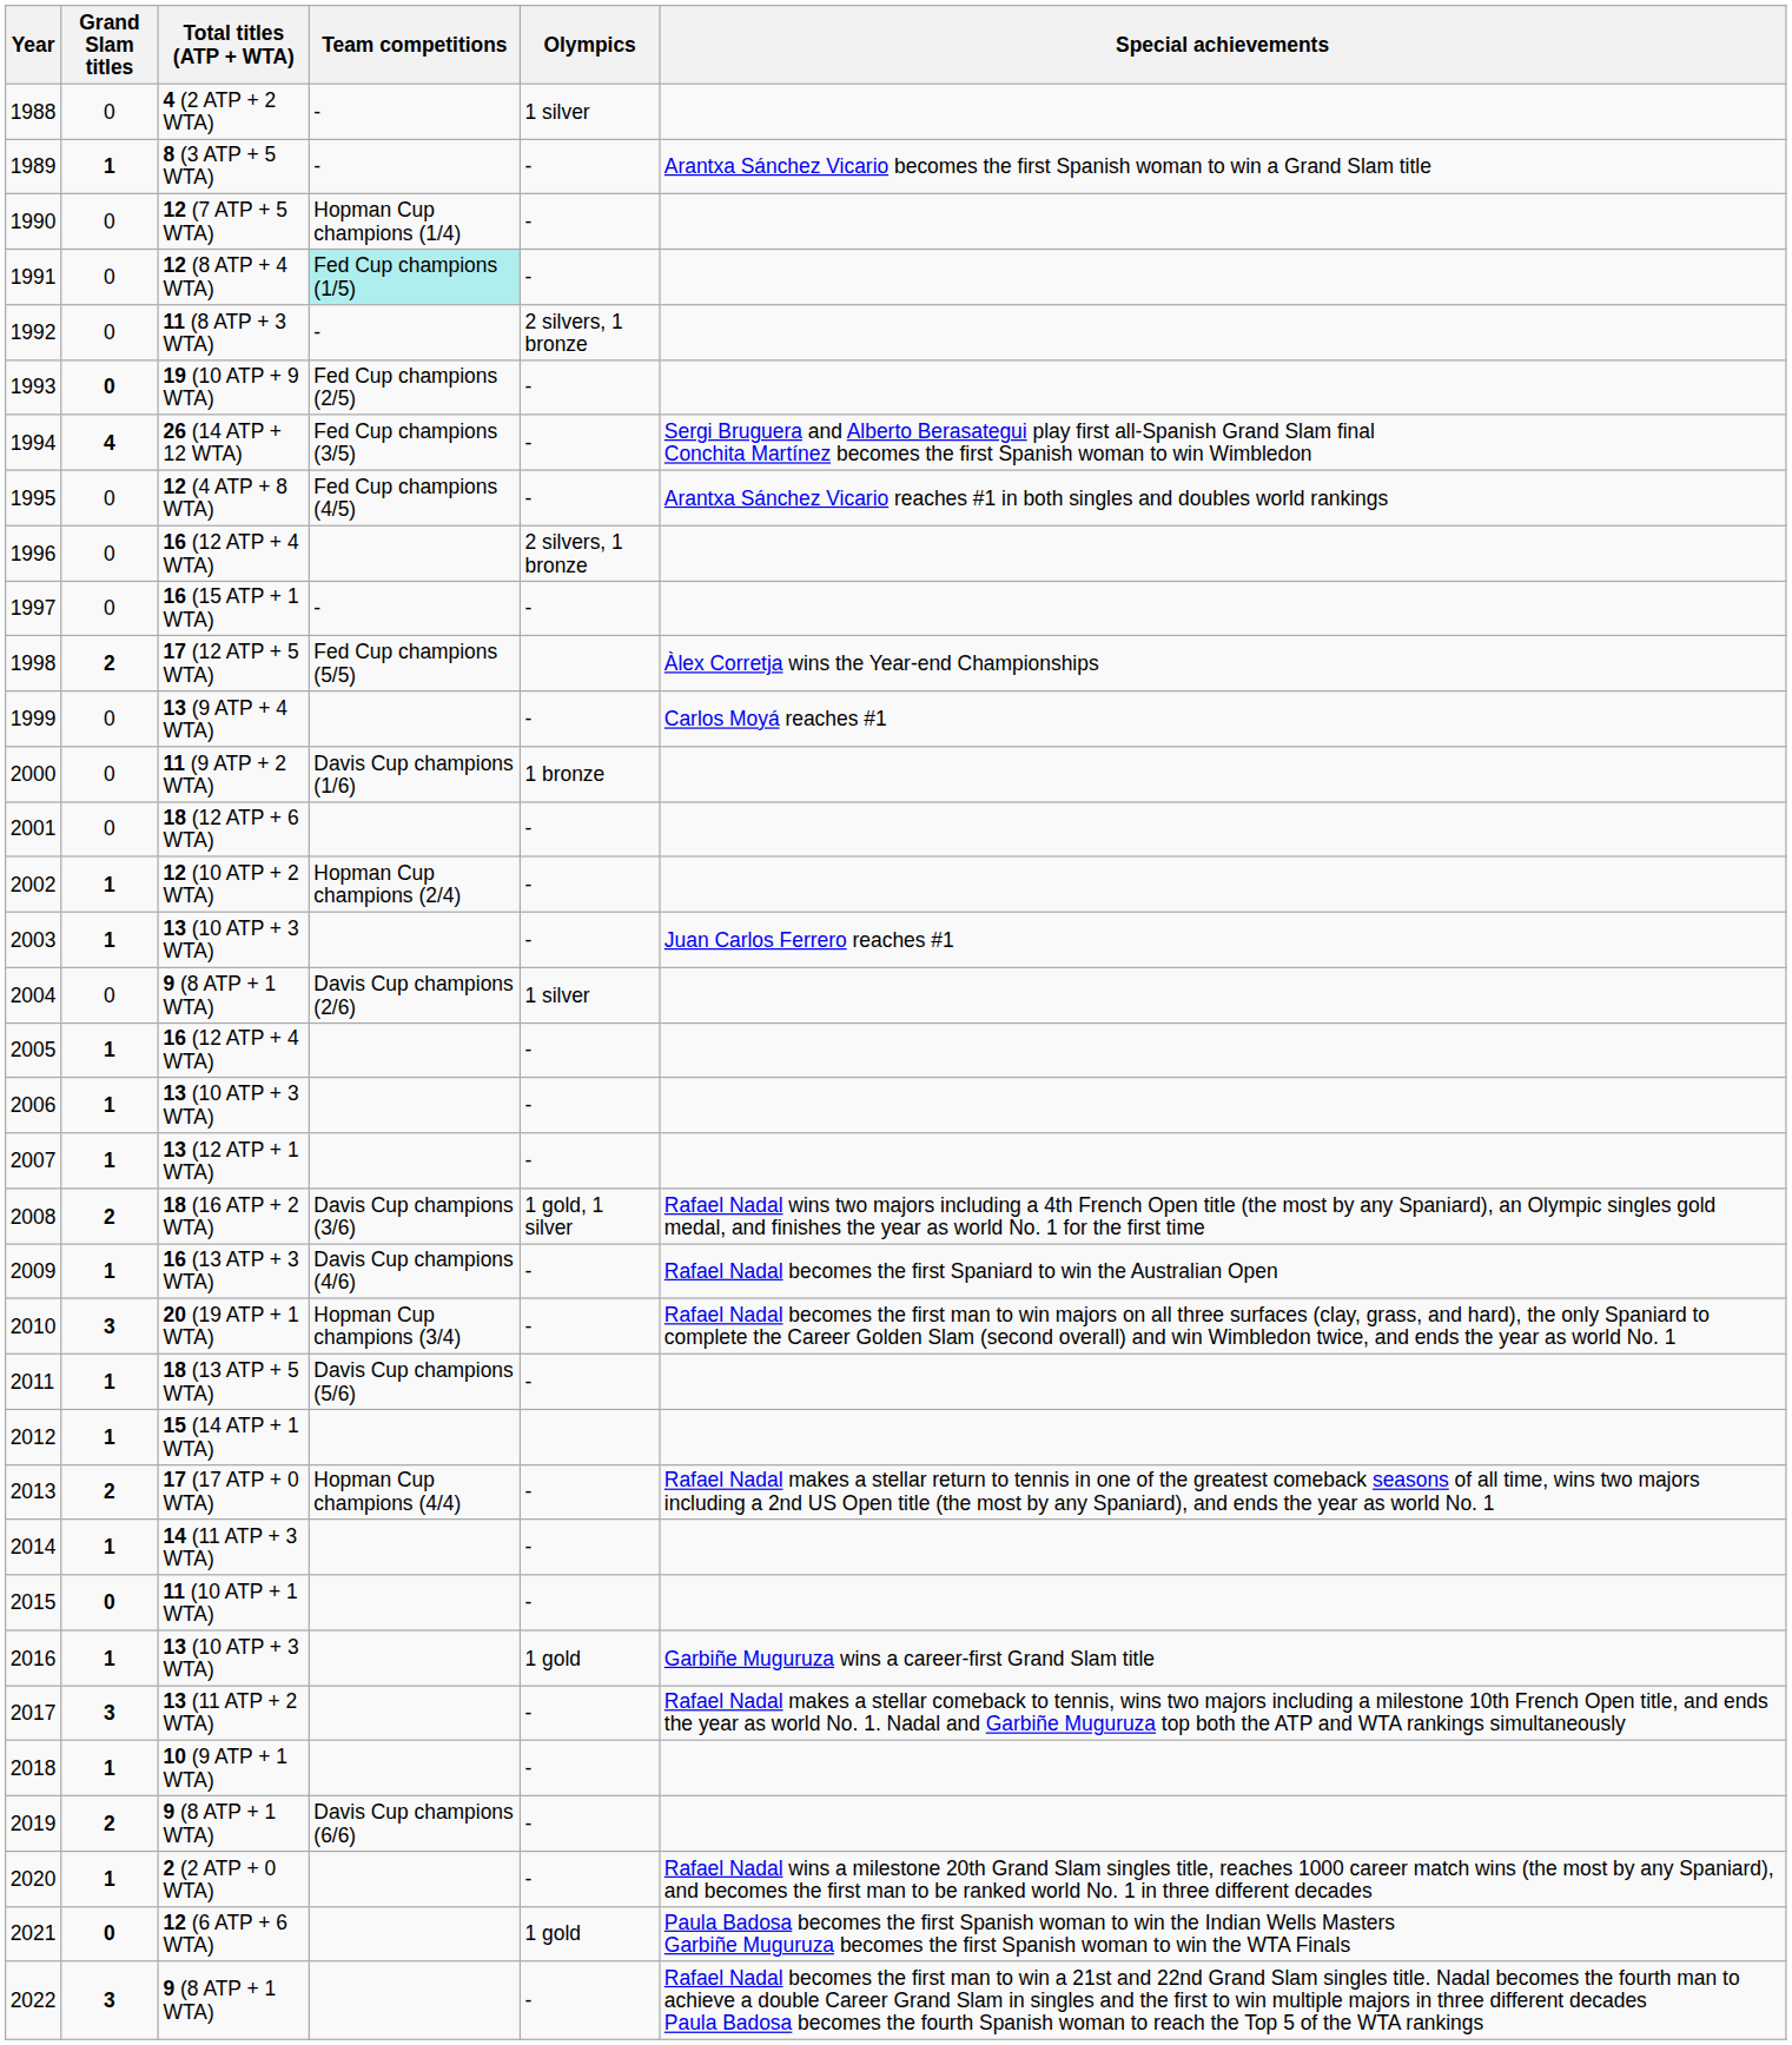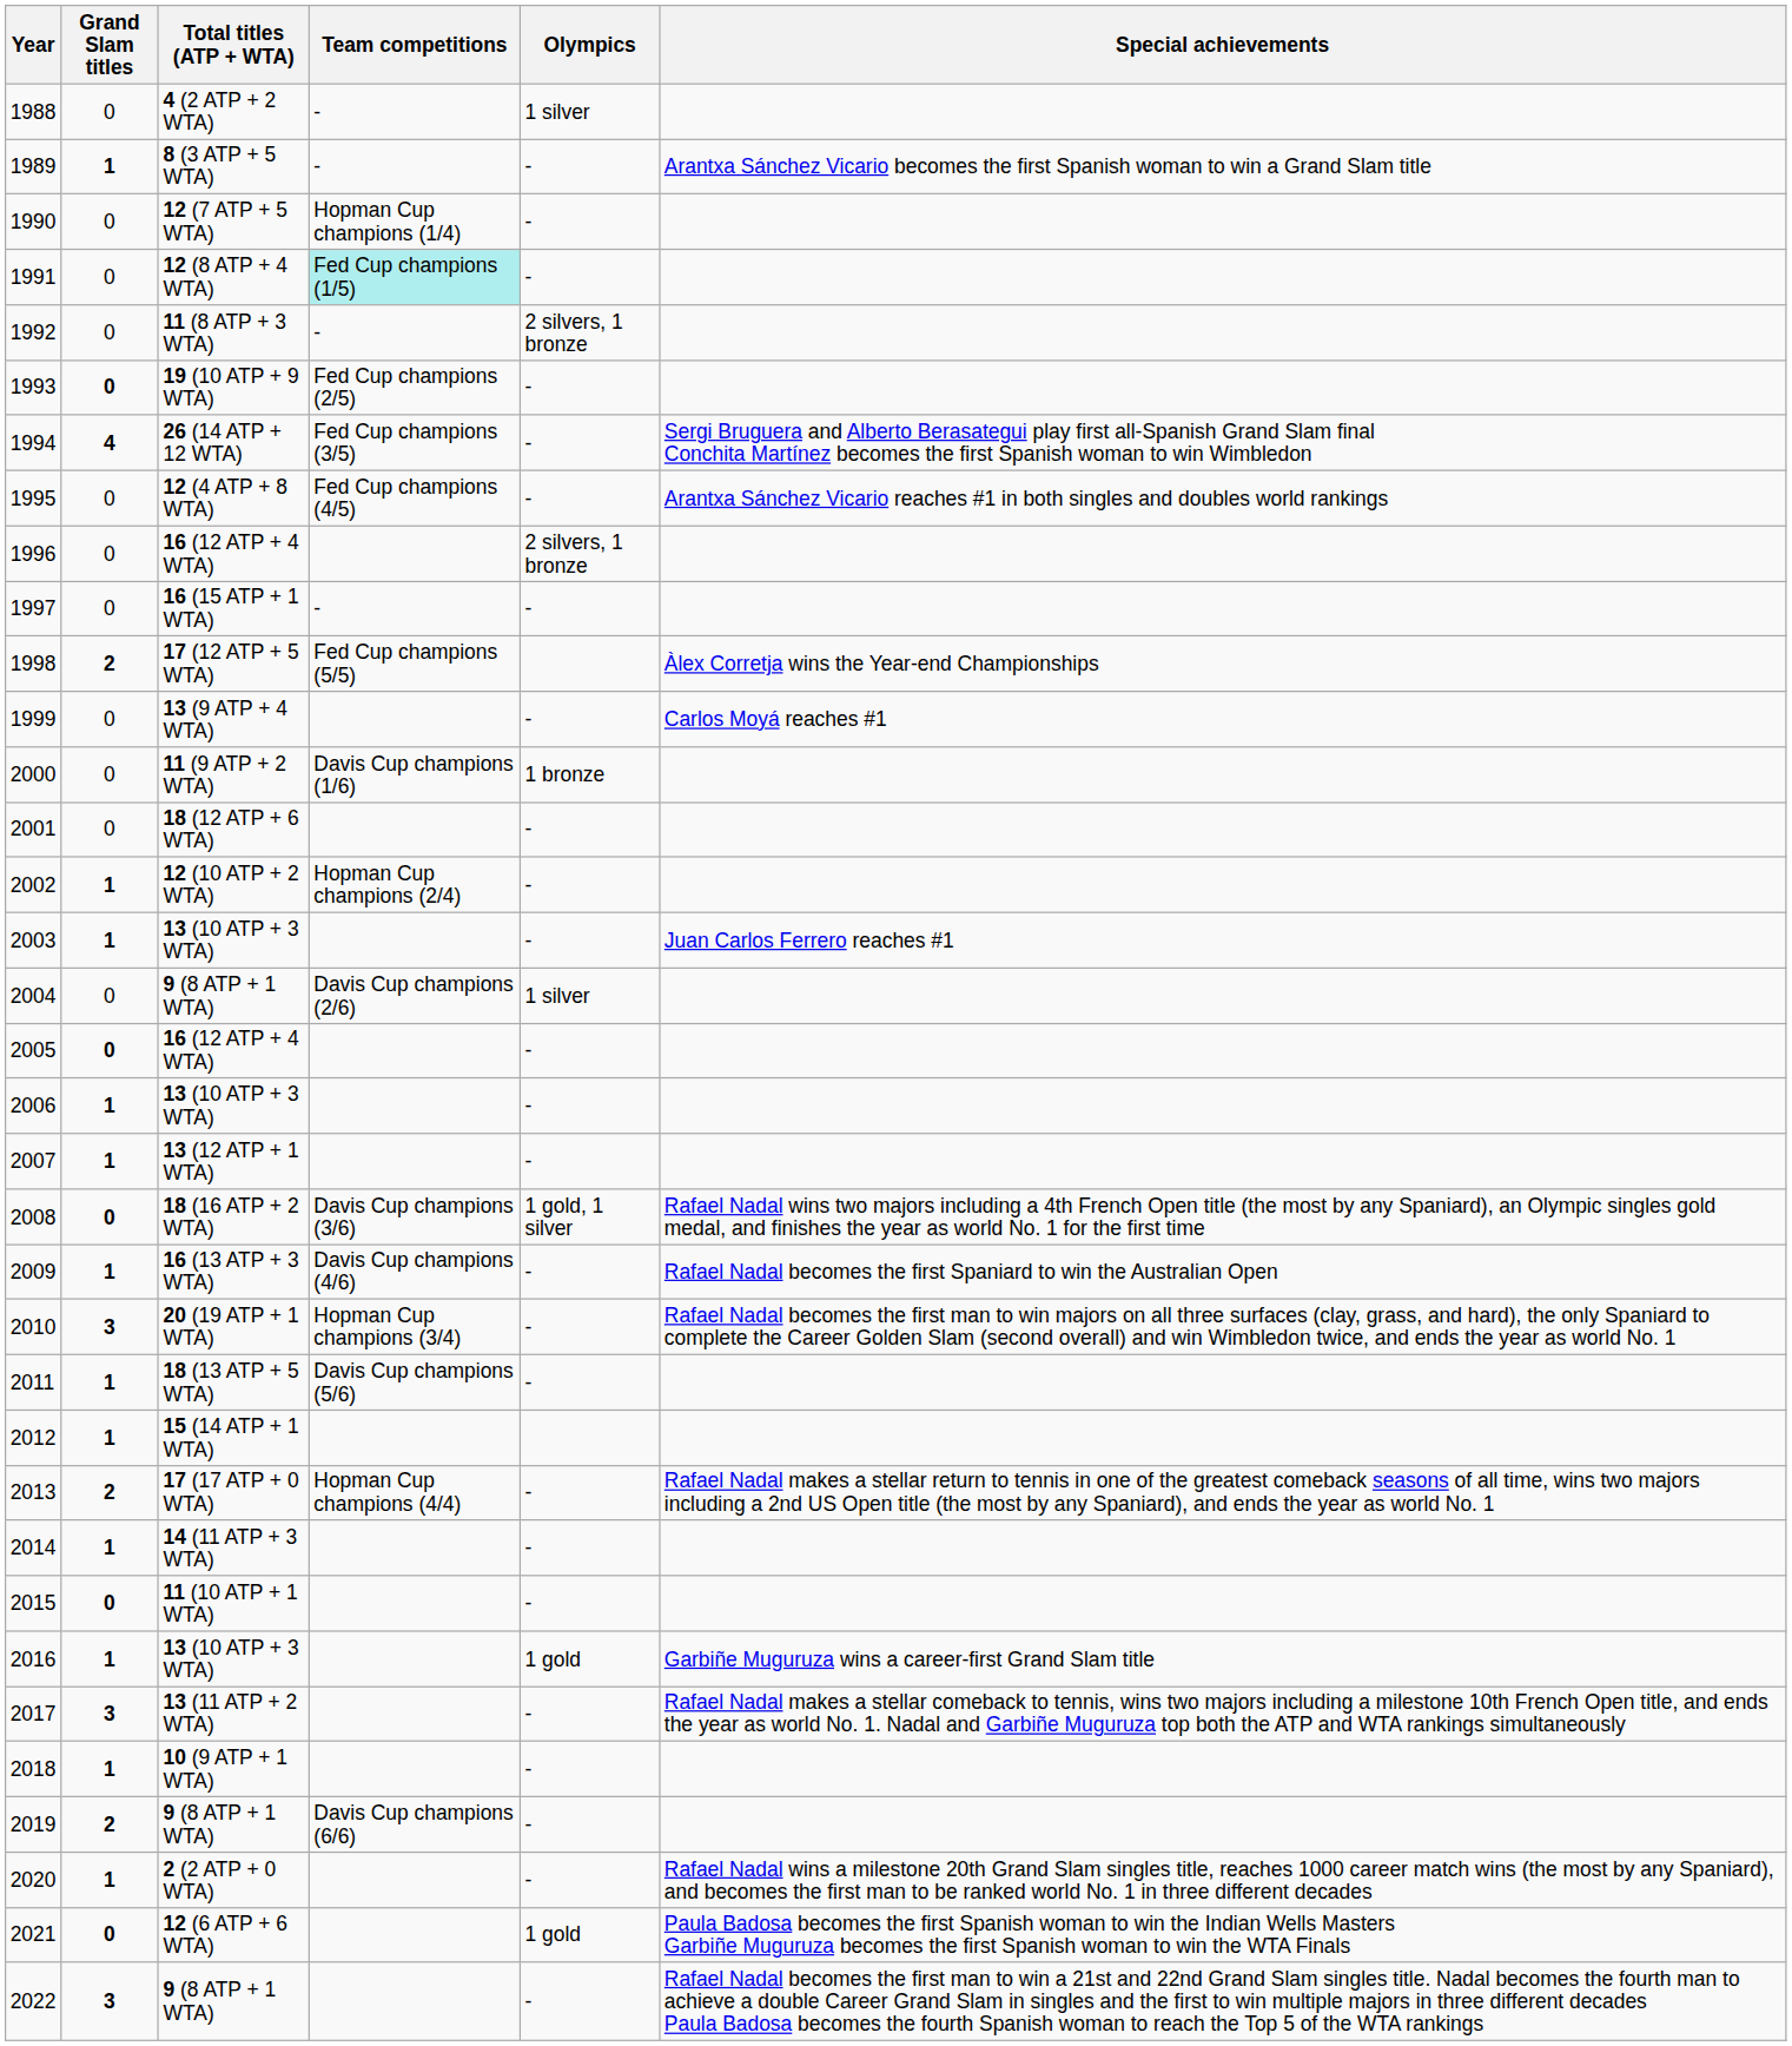 <table class="wikitable" style="font-size:90%">
 <tr>
 <th>Year</th>
 <th>Grand Slam<br>titles</th>
 <th>Total titles (ATP + WTA)</th>
 <th>Team competitions</th>
 <th>Olympics</th>
 <th>Special achievements</th>
 </tr>
 <tr>
 <td>1988</td>
 <td style="text-align:center;">0</td>
 <td><strong>4</strong> (2 ATP + 2 WTA)</td>
 <td>-</td>
 <td>1 silver</td>
 <td></td>
 </tr>
 <tr>
 <td>1989</td>
 <td style="text-align:center;"><strong>1</strong></td>
 <td><strong>8</strong> (3 ATP + 5 WTA)</td>
 <td>-</td>
 <td>-</td>
 <td><a href='#'>Arantxa Sánchez Vicario</a> becomes the first Spanish woman to win a Grand Slam title</td>
 </tr>
 <tr>
 <td>1990</td>
 <td style="text-align:center;">0</td>
 <td><strong>12</strong> (7 ATP + 5 WTA)</td>
 <td>Hopman Cup champions (1/4)</td>
 <td>-</td>
 <td></td>
 </tr>
 <tr>
 <td>1991</td>
 <td style="text-align:center;">0</td>
 <td><strong>12</strong> (8 ATP + 4 WTA)</td>
 <td style="background: paleturquoise;">Fed Cup champions (1/5)</td>
 <td>-</td>
 <td></td>
 </tr>
 <tr>
 <td>1992</td>
 <td style="text-align:center;">0</td>
 <td><strong>11</strong> (8 ATP + 3 WTA)</td>
 <td>-</td>
 <td>2 silvers, 1 bronze</td>
 <td></td>
 </tr>
 <tr>
 <td>1993</td>
 <td style="text-align:center;"><strong>0</strong></td>
 <td><strong>19</strong> (10 ATP + 9 WTA)</td>
 <td>Fed Cup champions (2/5)</td>
 <td>-</td>
 <td></td>
 </tr>
 <tr>
 <td>1994</td>
 <td style="text-align:center;"><strong>4</strong></td>
 <td><strong>26</strong> (14 ATP + 12 WTA)</td>
 <td>Fed Cup champions (3/5)</td>
 <td>-</td>
 <td><a href='#'>Sergi Bruguera</a> and <a href='#'>Alberto Berasategui</a> play first all-Spanish Grand Slam final<br><a href='#'>Conchita Martínez</a> becomes the first Spanish woman to win Wimbledon</td>
 </tr>
 <tr>
 <td>1995</td>
 <td style="text-align:center;">0</td>
 <td><strong>12</strong> (4 ATP + 8 WTA)</td>
 <td>Fed Cup champions (4/5)</td>
 <td>-</td>
 <td><a href='#'>Arantxa Sánchez Vicario</a> reaches #1 in both singles and doubles world rankings</td>
 </tr>
 <tr>
 <td>1996</td>
 <td style="text-align:center;">0</td>
 <td><strong>16</strong> (12 ATP + 4 WTA)</td>
 <td></td>
 <td>2 silvers, 1 bronze</td>
 <td></td>
 </tr>
 <tr>
 <td>1997</td>
 <td style="text-align:center;">0</td>
 <td><strong>16</strong> (15 ATP + 1 WTA)</td>
 <td>-</td>
 <td>-</td>
 <td></td>
 </tr>
 <tr>
 <td>1998</td>
 <td style="text-align:center;"><strong>2</strong></td>
 <td><strong>17</strong> (12 ATP + 5 WTA)</td>
 <td>Fed Cup champions (5/5)</td>
 <td></td>
 <td><a href='#'>Àlex Corretja</a> wins the Year-end Championships</td>
 </tr>
 <tr>
 <td>1999</td>
 <td style="text-align:center;">0</td>
 <td><strong>13</strong> (9 ATP + 4 WTA)</td>
 <td></td>
 <td>-</td>
 <td><a href='#'>Carlos Moyá</a> reaches #1</td>
 </tr>
 <tr>
 <td>2000</td>
 <td style="text-align:center;">0</td>
 <td><strong>11</strong> (9 ATP + 2 WTA)</td>
 <td>Davis Cup champions (1/6)</td>
 <td>1 bronze</td>
 <td></td>
 </tr>
 <tr>
 <td>2001</td>
 <td style="text-align:center;">0</td>
 <td><strong>18</strong> (12 ATP + 6 WTA)</td>
 <td></td>
 <td>-</td>
 <td></td>
 </tr>
 <tr>
 <td>2002</td>
 <td style="text-align:center;"><strong>1</strong></td>
 <td><strong>12</strong> (10 ATP + 2 WTA)</td>
 <td>Hopman Cup champions (2/4)</td>
 <td>-</td>
 <td></td>
 </tr>
 <tr>
 <td>2003</td>
 <td style="text-align:center;"><strong>1</strong></td>
 <td><strong>13</strong> (10 ATP + 3 WTA)</td>
 <td></td>
 <td>-</td>
 <td><a href='#'>Juan Carlos Ferrero</a> reaches #1</td>
 </tr>
 <tr>
 <td>2004</td>
 <td style="text-align:center;">0</td>
 <td><strong>9</strong> (8 ATP + 1 WTA)</td>
 <td>Davis Cup champions (2/6)</td>
 <td>1 silver</td>
 <td></td>
 </tr>
 <tr>
 <td>2005</td>
-<td style="text-align:center;"><strong>1</strong></td>
+<td style="text-align:center;"><strong>0</strong></td>
 <td><strong>16</strong> (12 ATP + 4 WTA)</td>
 <td></td>
 <td>-</td>
 <td></td>
 </tr>
 <tr>
 <td>2006</td>
 <td style="text-align:center;"><strong>1</strong></td>
 <td><strong>13</strong> (10 ATP + 3 WTA)</td>
 <td></td>
 <td>-</td>
 <td></td>
 </tr>
 <tr>
 <td>2007</td>
 <td style="text-align:center;"><strong>1</strong></td>
 <td><strong>13</strong> (12 ATP + 1 WTA)</td>
 <td></td>
 <td>-</td>
 <td></td>
 </tr>
 <tr>
 <td>2008</td>
-<td style="text-align:center;"><strong>2</strong></td>
+<td style="text-align:center;"><strong>0</strong></td>
 <td><strong>18</strong> (16 ATP + 2 WTA)</td>
 <td>Davis Cup champions (3/6)</td>
 <td>1 gold, 1 silver</td>
 <td><a href='#'>Rafael Nadal</a> wins two majors including a 4th French Open title (the most by any Spaniard), an Olympic singles gold medal, and finishes the year as world No. 1 for the first time</td>
 </tr>
 <tr>
 <td>2009</td>
 <td style="text-align:center;"><strong>1</strong></td>
 <td><strong>16</strong> (13 ATP + 3 WTA)</td>
 <td>Davis Cup champions (4/6)</td>
 <td>-</td>
 <td><a href='#'>Rafael Nadal</a> becomes the first Spaniard to win the Australian Open</td>
 </tr>
 <tr>
 <td>2010</td>
 <td style="text-align:center;"><strong>3</strong></td>
 <td><strong>20</strong> (19 ATP + 1 WTA)</td>
 <td>Hopman Cup champions (3/4)</td>
 <td>-</td>
 <td><a href='#'>Rafael Nadal</a> becomes the first man to win majors on all three surfaces (clay, grass, and hard), the only Spaniard to complete the Career Golden Slam (second overall) and win Wimbledon twice, and ends the year as world No. 1</td>
 </tr>
 <tr>
 <td>2011</td>
 <td style="text-align:center;"><strong>1</strong></td>
 <td><strong>18</strong> (13 ATP + 5 WTA)</td>
 <td>Davis Cup champions (5/6)</td>
 <td>-</td>
 <td></td>
 </tr>
 <tr>
 <td>2012</td>
 <td style="text-align:center;"><strong>1</strong></td>
 <td><strong>15</strong> (14 ATP + 1 WTA)</td>
 <td></td>
 <td></td>
 <td></td>
 </tr>
 <tr>
 <td>2013</td>
 <td style="text-align:center;"><strong>2</strong></td>
 <td><strong>17</strong> (17 ATP + 0 WTA)</td>
 <td>Hopman Cup champions (4/4)</td>
 <td>-</td>
 <td><a href='#'>Rafael Nadal</a> makes a stellar return to tennis in one of the greatest comeback <a href='#'>seasons</a> of all time, wins two majors including a 2nd US Open title (the most by any Spaniard), and ends the year as world No. 1</td>
 </tr>
 <tr>
 <td>2014</td>
 <td style="text-align:center;"><strong>1</strong></td>
 <td><strong>14</strong> (11 ATP + 3 WTA)</td>
 <td></td>
 <td>-</td>
 <td></td>
 </tr>
 <tr>
 <td>2015</td>
 <td style="text-align:center;"><strong>0</strong></td>
 <td><strong>11</strong> (10 ATP + 1 WTA)</td>
 <td></td>
 <td>-</td>
 <td></td>
 </tr>
 <tr>
 <td>2016</td>
 <td style="text-align:center;"><strong>1</strong></td>
 <td><strong>13</strong> (10 ATP + 3 WTA)</td>
 <td></td>
 <td>1 gold</td>
 <td><a href='#'>Garbiñe Muguruza</a> wins a career-first Grand Slam title</td>
 </tr>
 <tr>
 <td>2017</td>
 <td style="text-align:center;"><strong>3</strong></td>
 <td><strong>13</strong> (11 ATP + 2 WTA)</td>
 <td></td>
 <td>-</td>
 <td><a href='#'>Rafael Nadal</a> makes a stellar comeback to tennis, wins two majors including a milestone 10th French Open title, and ends the year as world No. 1. Nadal and <a href='#'>Garbiñe Muguruza</a> top both the ATP and WTA rankings simultaneously</td>
 </tr>
 <tr>
 <td>2018</td>
 <td style="text-align:center;"><strong>1</strong></td>
 <td><strong>10</strong> (9 ATP + 1 WTA)</td>
 <td></td>
 <td>-</td>
 <td></td>
 </tr>
 <tr>
 <td>2019</td>
 <td style="text-align:center;"><strong>2</strong></td>
 <td><strong>9</strong> (8 ATP + 1 WTA)</td>
 <td>Davis Cup champions (6/6)</td>
 <td>-</td>
 <td></td>
 </tr>
 <tr>
 <td>2020</td>
 <td style="text-align:center;"><strong>1</strong></td>
 <td><strong>2</strong> (2 ATP + 0 WTA)</td>
 <td></td>
 <td>-</td>
 <td><a href='#'>Rafael Nadal</a> wins a milestone 20th Grand Slam singles title, reaches 1000 career match wins (the most by any Spaniard), and becomes the first man to be ranked world No. 1 in three different decades</td>
 </tr>
 <tr>
 <td>2021</td>
 <td style="text-align:center;"><strong>0</strong></td>
 <td><strong>12</strong> (6 ATP + 6 WTA)</td>
 <td></td>
 <td>1 gold</td>
 <td><a href='#'>Paula Badosa</a> becomes the first Spanish woman to win the Indian Wells Masters<br><a href='#'>Garbiñe Muguruza</a> becomes the first Spanish woman to win the WTA Finals</td>
 </tr>
 <tr>
 <td>2022</td>
 <td style="text-align:center;"><strong>3</strong></td>
 <td><strong>9</strong> (8 ATP + 1 WTA)</td>
 <td></td>
 <td>-</td>
 <td><a href='#'>Rafael Nadal</a> becomes the first man to win a 21st and 22nd Grand Slam singles title. Nadal becomes the fourth man to achieve a double Career Grand Slam in singles and the first to win multiple majors in three different decades<br><a href='#'>Paula Badosa</a> becomes the fourth Spanish woman to reach the Top 5 of the WTA rankings</td>
 </tr>
 </table>
